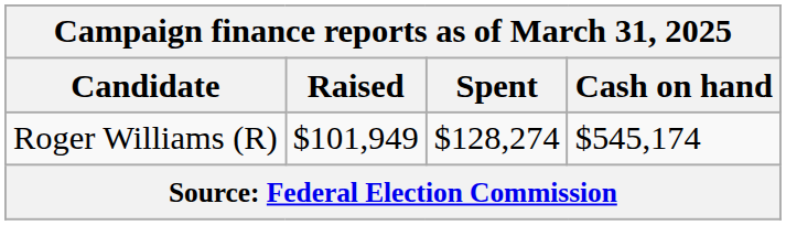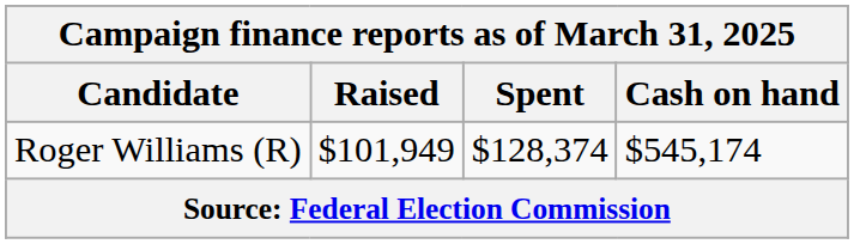 <table class="wikitable sortable">
 <tr>
 <th colspan=4>Campaign finance reports as of March 31, 2025</th>
 </tr>
 <tr style="text-align:center;">
 <th>Candidate</th>
 <th>Raised</th>
 <th>Spent</th>
 <th>Cash on hand</th>
 </tr>
 <tr>
 <td>Roger Williams (R)</td>
 <td>$101,949</td>
-<td>$128,274</td>
+<td>$128,374</td>
 <td>$545,174</td>
 </tr>
 <tr>
 <th colspan="4"><small>Source: <a href='#'>Federal Election Commission</a></small></th>
 </tr>
 </table>
